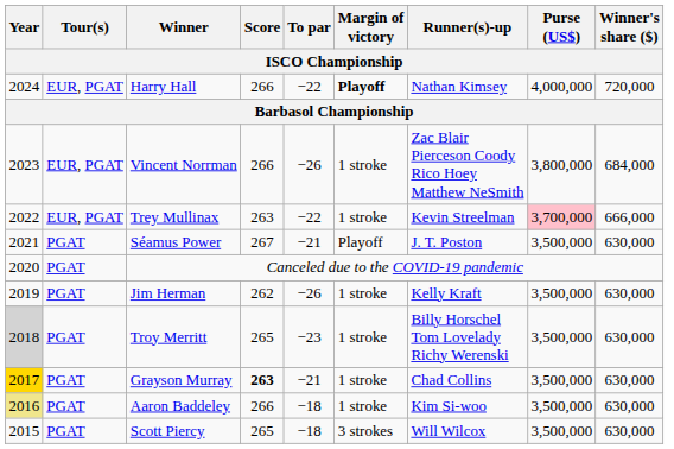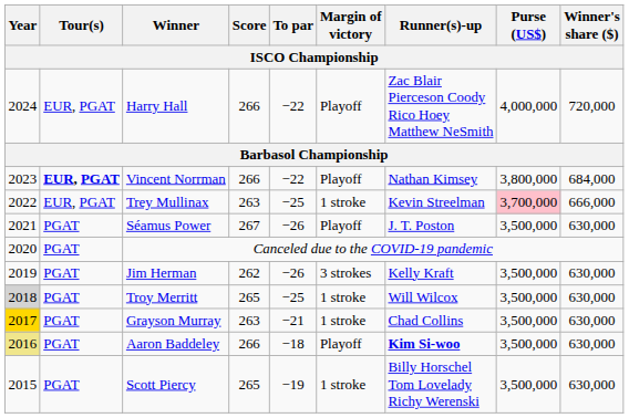 <table class="wikitable" style="font-size:95%;">
 <tr>
 <th>Year</th>
 <th>Tour(s)</th>
 <th>Winner</th>
 <th>Score</th>
 <th>To par</th>
 <th>Margin of<br>victory</th>
 <th>Runner(s)-up</th>
 <th>Purse<br>(<a href='#'>US$</a>)</th>
 <th>Winner's<br>share ($)</th>
 </tr>
 <tr>
 <th colspan=9>ISCO Championship</th>
 </tr>
 <tr>
 <td>2024</td>
 <td><a href='#'>EUR</a>, <a href='#'>PGAT</a></td>
 <td> <a href='#'>Harry Hall</a></td>
 <td align=center>266</td>
 <td align=center>−22</td>
-<td><strong>Playoff</strong></td>
-<td> <a href='#'>Nathan Kimsey</a></td>
+<td>Playoff</td>
+<td> <a href='#'>Zac Blair</a><br> <a href='#'>Pierceson Coody</a><br> <a href='#'>Rico Hoey</a><br> <a href='#'>Matthew NeSmith</a></td>
 <td align=center>4,000,000</td>
 <td align=center>720,000</td>
 </tr>
 <tr>
 <th colspan=9>Barbasol Championship</th>
 </tr>
 <tr>
 <td>2023</td>
-<td><a href='#'>EUR</a>, <a href='#'>PGAT</a></td>
+<td><strong><a href='#'>EUR</a>, <a href='#'>PGAT</a></strong></td>
 <td> <a href='#'>Vincent Norrman</a></td>
 <td align=center>266</td>
-<td align=center>−26</td>
-<td>1 stroke</td>
-<td> <a href='#'>Zac Blair</a><br> <a href='#'>Pierceson Coody</a><br> <a href='#'>Rico Hoey</a><br> <a href='#'>Matthew NeSmith</a></td>
+<td align=center>−22</td>
+<td>Playoff</td>
+<td> <a href='#'>Nathan Kimsey</a></td>
 <td align=center>3,800,000</td>
 <td align=center>684,000</td>
 </tr>
 <tr>
 <td>2022</td>
 <td><a href='#'>EUR</a>, <a href='#'>PGAT</a></td>
 <td> <a href='#'>Trey Mullinax</a></td>
 <td align=center>263</td>
-<td align=center>−22</td>
+<td align=center>−25</td>
 <td>1 stroke</td>
 <td> <a href='#'>Kevin Streelman</a></td>
 <td align=center style="background: pink;">3,700,000</td>
 <td align=center>666,000</td>
 </tr>
 <tr>
 <td>2021</td>
 <td><a href='#'>PGAT</a></td>
 <td> <a href='#'>Séamus Power</a></td>
 <td align=center>267</td>
-<td align=center>−21</td>
+<td align=center>−26</td>
 <td>Playoff</td>
 <td> <a href='#'>J. T. Poston</a></td>
 <td align=center>3,500,000</td>
 <td align=center>630,000</td>
 </tr>
 <tr>
 <td>2020</td>
 <td><a href='#'>PGAT</a></td>
 <td colspan=7 align=center><em>Canceled due to the <a href='#'>COVID-19 pandemic</a></em></td>
 </tr>
 <tr>
 <td>2019</td>
 <td><a href='#'>PGAT</a></td>
 <td> <a href='#'>Jim Herman</a></td>
 <td align=center>262</td>
 <td align=center>−26</td>
-<td>1 stroke</td>
+<td>3 strokes</td>
 <td> <a href='#'>Kelly Kraft</a></td>
 <td align=center>3,500,000</td>
 <td align=center>630,000</td>
 </tr>
 <tr>
 <td style="background: lightgrey;">2018</td>
 <td><a href='#'>PGAT</a></td>
 <td> <a href='#'>Troy Merritt</a></td>
 <td align=center>265</td>
-<td align=center>−23</td>
+<td align=center>−25</td>
 <td>1 stroke</td>
-<td> <a href='#'>Billy Horschel</a><br> <a href='#'>Tom Lovelady</a><br> <a href='#'>Richy Werenski</a></td>
+<td> <a href='#'>Will Wilcox</a></td>
 <td align=center>3,500,000</td>
 <td align=center>630,000</td>
 </tr>
 <tr>
 <td style="background: gold;">2017</td>
 <td><a href='#'>PGAT</a></td>
 <td> <a href='#'>Grayson Murray</a></td>
-<td align=center><strong>263</strong></td>
+<td align=center>263</td>
 <td align=center>−21</td>
 <td>1 stroke</td>
 <td> <a href='#'>Chad Collins</a></td>
 <td align=center>3,500,000</td>
 <td align=center>630,000</td>
 </tr>
 <tr>
 <td style="background: khaki;">2016</td>
 <td><a href='#'>PGAT</a></td>
 <td> <a href='#'>Aaron Baddeley</a></td>
 <td align=center>266</td>
 <td align=center>−18</td>
-<td>1 stroke</td>
-<td> <a href='#'>Kim Si-woo</a></td>
+<td>Playoff</td>
+<td><strong> <a href='#'>Kim Si-woo</a></strong></td>
 <td align=center>3,500,000</td>
 <td align=center>630,000</td>
 </tr>
 <tr>
 <td>2015</td>
 <td><a href='#'>PGAT</a></td>
 <td> <a href='#'>Scott Piercy</a></td>
 <td align=center>265</td>
-<td align=center>−18</td>
-<td>3 strokes</td>
-<td> <a href='#'>Will Wilcox</a></td>
+<td align=center>−19</td>
+<td>1 stroke</td>
+<td> <a href='#'>Billy Horschel</a><br> <a href='#'>Tom Lovelady</a><br> <a href='#'>Richy Werenski</a></td>
 <td align=center>3,500,000</td>
 <td align=center>630,000</td>
 </tr>
 </table>
